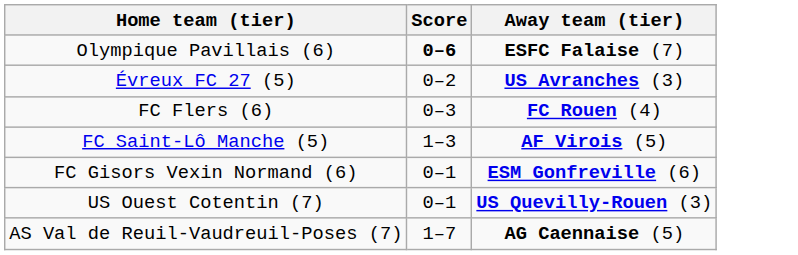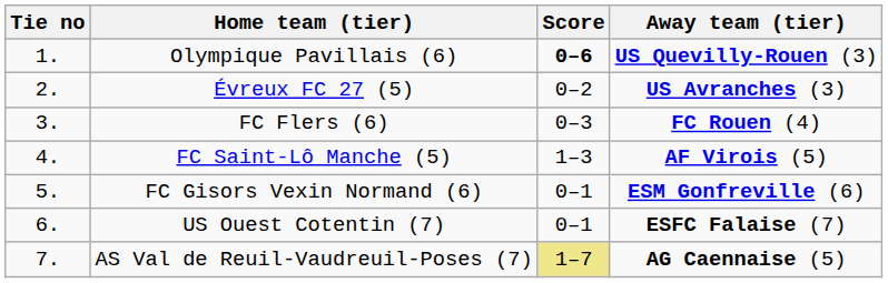 <table class="wikitable" style="text-align: center">
 <tr>
+<th>Tie no</th>
 <th>Home team (tier)</th>
 <th>Score</th>
 <th>Away team (tier)</th>
 </tr>
 <tr>
+<td>1.</td>
 <td>Olympique Pavillais (6)</td>
 <td><strong>0–6</strong></td>
-<td><strong>ESFC Falaise</strong> (7)</td>
+<td><strong><a href='#'>US Quevilly-Rouen</a></strong> (3)</td>
 </tr>
 <tr>
+<td>2.</td>
 <td><a href='#'>Évreux FC 27</a> (5)</td>
 <td>0–2</td>
 <td><strong><a href='#'>US Avranches</a></strong> (3)</td>
 </tr>
 <tr>
+<td>3.</td>
 <td>FC Flers (6)</td>
 <td>0–3</td>
 <td><strong><a href='#'>FC Rouen</a></strong> (4)</td>
 </tr>
 <tr>
+<td>4.</td>
 <td><a href='#'>FC Saint-Lô Manche</a> (5)</td>
 <td>1–3</td>
 <td><strong><a href='#'>AF Virois</a></strong> (5)</td>
 </tr>
 <tr>
+<td>5.</td>
 <td>FC Gisors Vexin Normand (6)</td>
 <td>0–1</td>
 <td><strong><a href='#'>ESM Gonfreville</a></strong> (6)</td>
 </tr>
 <tr>
+<td>6.</td>
 <td>US Ouest Cotentin (7)</td>
 <td>0–1</td>
-<td><strong><a href='#'>US Quevilly-Rouen</a></strong> (3)</td>
+<td><strong>ESFC Falaise</strong> (7)</td>
 </tr>
 <tr>
+<td>7.</td>
 <td>AS Val de Reuil-Vaudreuil-Poses (7)</td>
-<td>1–7</td>
+<td style="background: khaki;">1–7</td>
 <td><strong>AG Caennaise</strong> (5)</td>
 </tr>
 </table>
